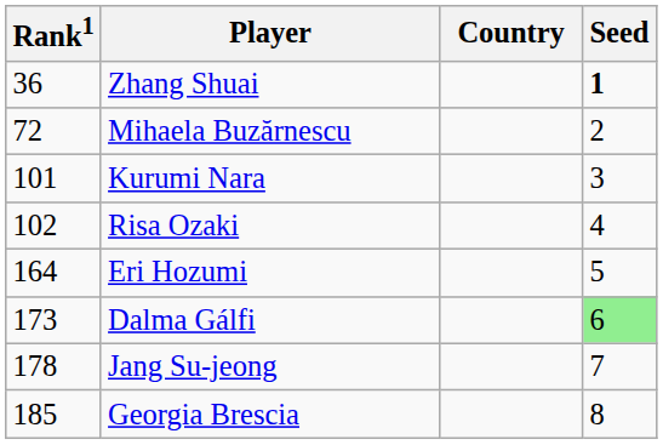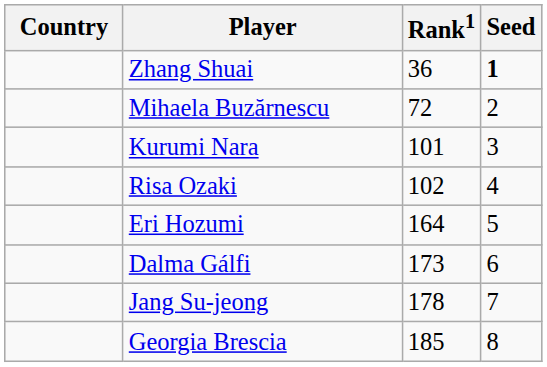 <table class="sortable wikitable">
 <tr>
+<th width="70">Country</th>
+<th width="175">Player</th>
 <th>Rank<sup>1</sup></th>
-<th width="175">Player</th>
-<th width="70">Country</th>
 <th>Seed</th>
 </tr>
 <tr>
+<td></td>
+<td><a href='#'>Zhang Shuai</a></td>
 <td>36</td>
-<td><a href='#'>Zhang Shuai</a></td>
-<td></td>
 <td><strong>1</strong></td>
 </tr>
 <tr>
+<td></td>
+<td><a href='#'>Mihaela Buzărnescu</a></td>
 <td>72</td>
-<td><a href='#'>Mihaela Buzărnescu</a></td>
-<td></td>
 <td>2</td>
 </tr>
 <tr>
+<td></td>
+<td><a href='#'>Kurumi Nara</a></td>
 <td>101</td>
-<td><a href='#'>Kurumi Nara</a></td>
-<td></td>
 <td>3</td>
 </tr>
 <tr>
+<td></td>
+<td><a href='#'>Risa Ozaki</a></td>
 <td>102</td>
-<td><a href='#'>Risa Ozaki</a></td>
-<td></td>
 <td>4</td>
 </tr>
 <tr>
+<td></td>
+<td><a href='#'>Eri Hozumi</a></td>
 <td>164</td>
-<td><a href='#'>Eri Hozumi</a></td>
-<td></td>
 <td>5</td>
 </tr>
 <tr>
+<td></td>
+<td><a href='#'>Dalma Gálfi</a></td>
 <td>173</td>
-<td><a href='#'>Dalma Gálfi</a></td>
-<td></td>
-<td style="background: lightgreen;">6</td>
+<td>6</td>
 </tr>
 <tr>
+<td></td>
+<td><a href='#'>Jang Su-jeong</a></td>
 <td>178</td>
-<td><a href='#'>Jang Su-jeong</a></td>
-<td></td>
 <td>7</td>
 </tr>
 <tr>
+<td></td>
+<td><a href='#'>Georgia Brescia</a></td>
 <td>185</td>
-<td><a href='#'>Georgia Brescia</a></td>
-<td></td>
 <td>8</td>
 </tr>
 </table>
